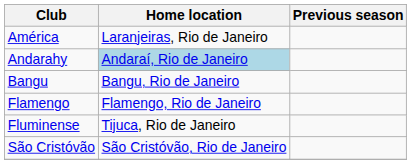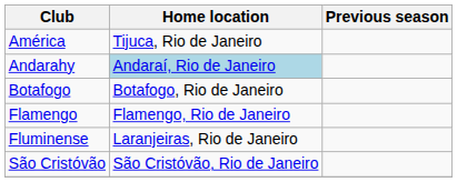 <table class="wikitable sortable">
 <tr>
 <th>Club</th>
 <th>Home location</th>
 <th>Previous season</th>
 </tr>
 <tr>
 <td><a href='#'>América</a></td>
-<td><a href='#'>Laranjeiras</a>, Rio de Janeiro</td>
+<td><a href='#'>Tijuca</a>, Rio de Janeiro</td>
 <td></td>
 </tr>
 <tr>
 <td><a href='#'>Andarahy</a></td>
 <td style="background: lightblue;"><a href='#'>Andaraí, Rio de Janeiro</a></td>
 <td></td>
 </tr>
 <tr>
-<td><a href='#'>Bangu</a></td>
-<td><a href='#'>Bangu, Rio de Janeiro</a></td>
+<td><a href='#'>Botafogo</a></td>
+<td><a href='#'>Botafogo</a>, Rio de Janeiro</td>
 <td></td>
 </tr>
 <tr>
 <td><a href='#'>Flamengo</a></td>
 <td><a href='#'>Flamengo, Rio de Janeiro</a></td>
 <td></td>
 </tr>
 <tr>
 <td><a href='#'>Fluminense</a></td>
-<td><a href='#'>Tijuca</a>, Rio de Janeiro</td>
+<td><a href='#'>Laranjeiras</a>, Rio de Janeiro</td>
 <td></td>
 </tr>
 <tr>
 <td><a href='#'>São Cristóvão</a></td>
 <td><a href='#'>São Cristóvão, Rio de Janeiro</a></td>
 <td></td>
 </tr>
 <tr>
 </tr>
 </table>
